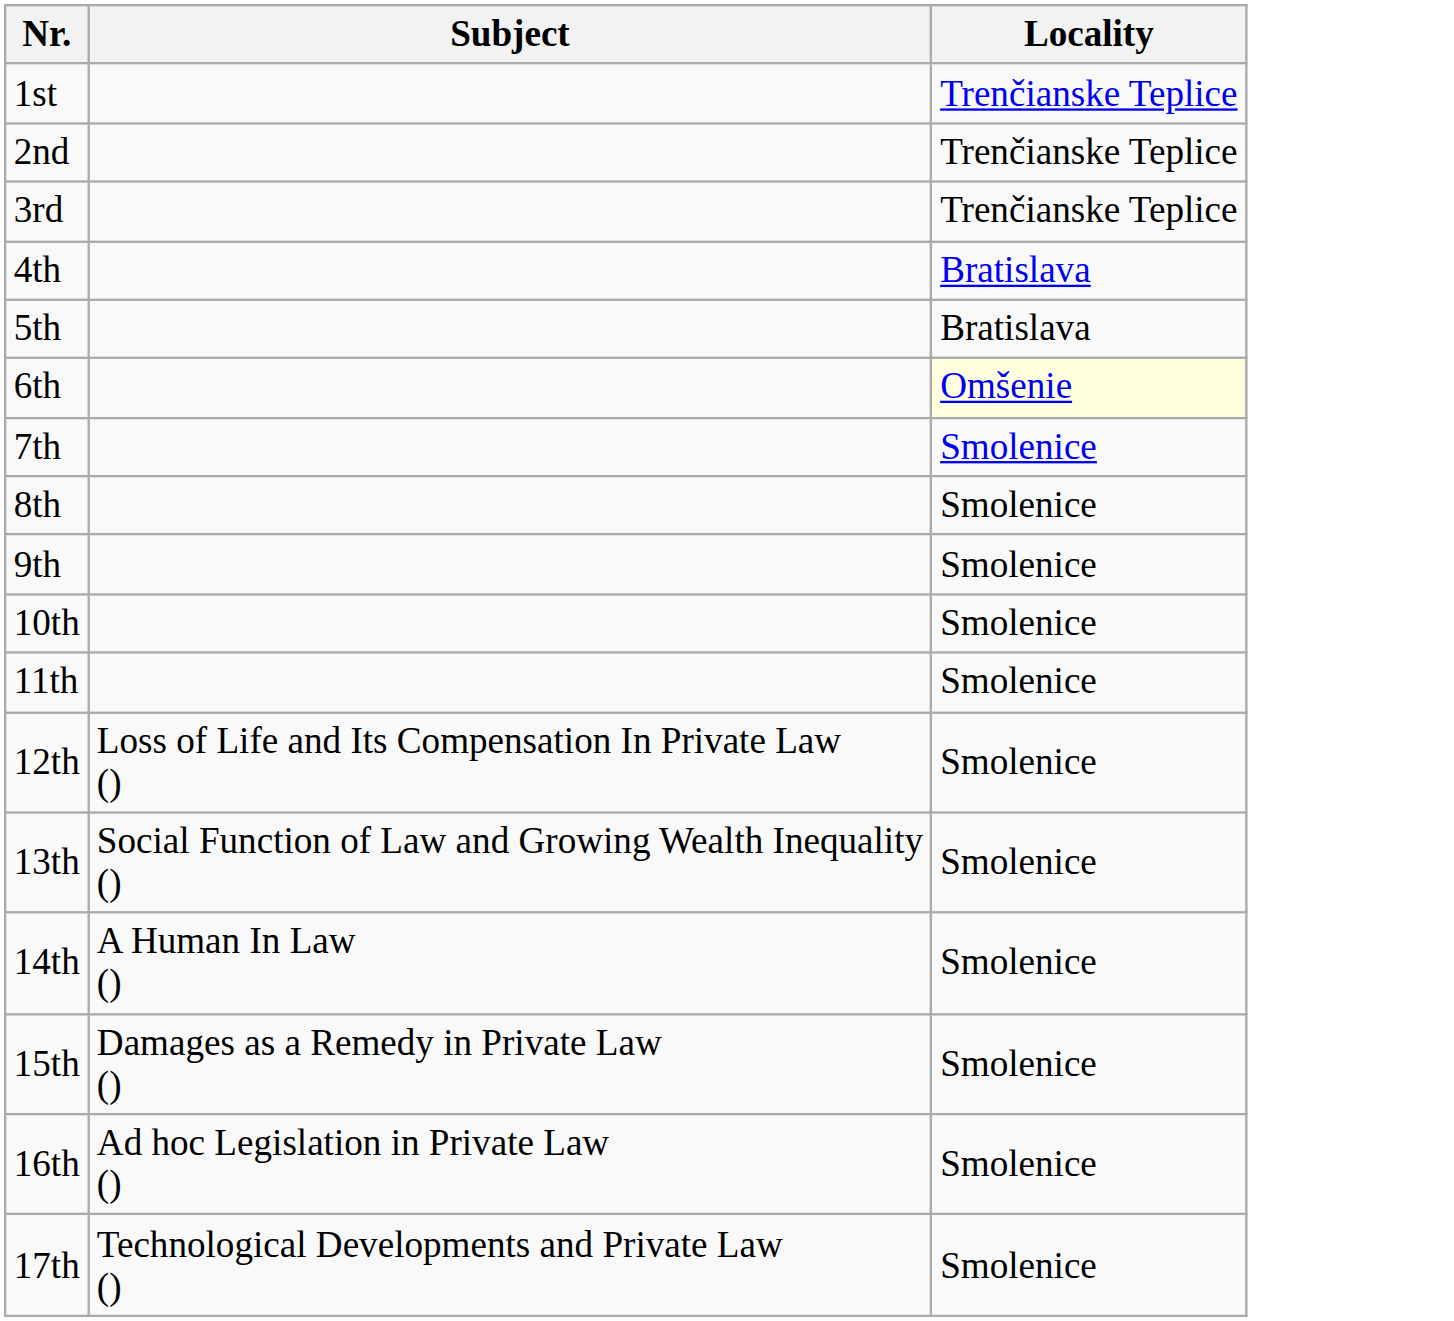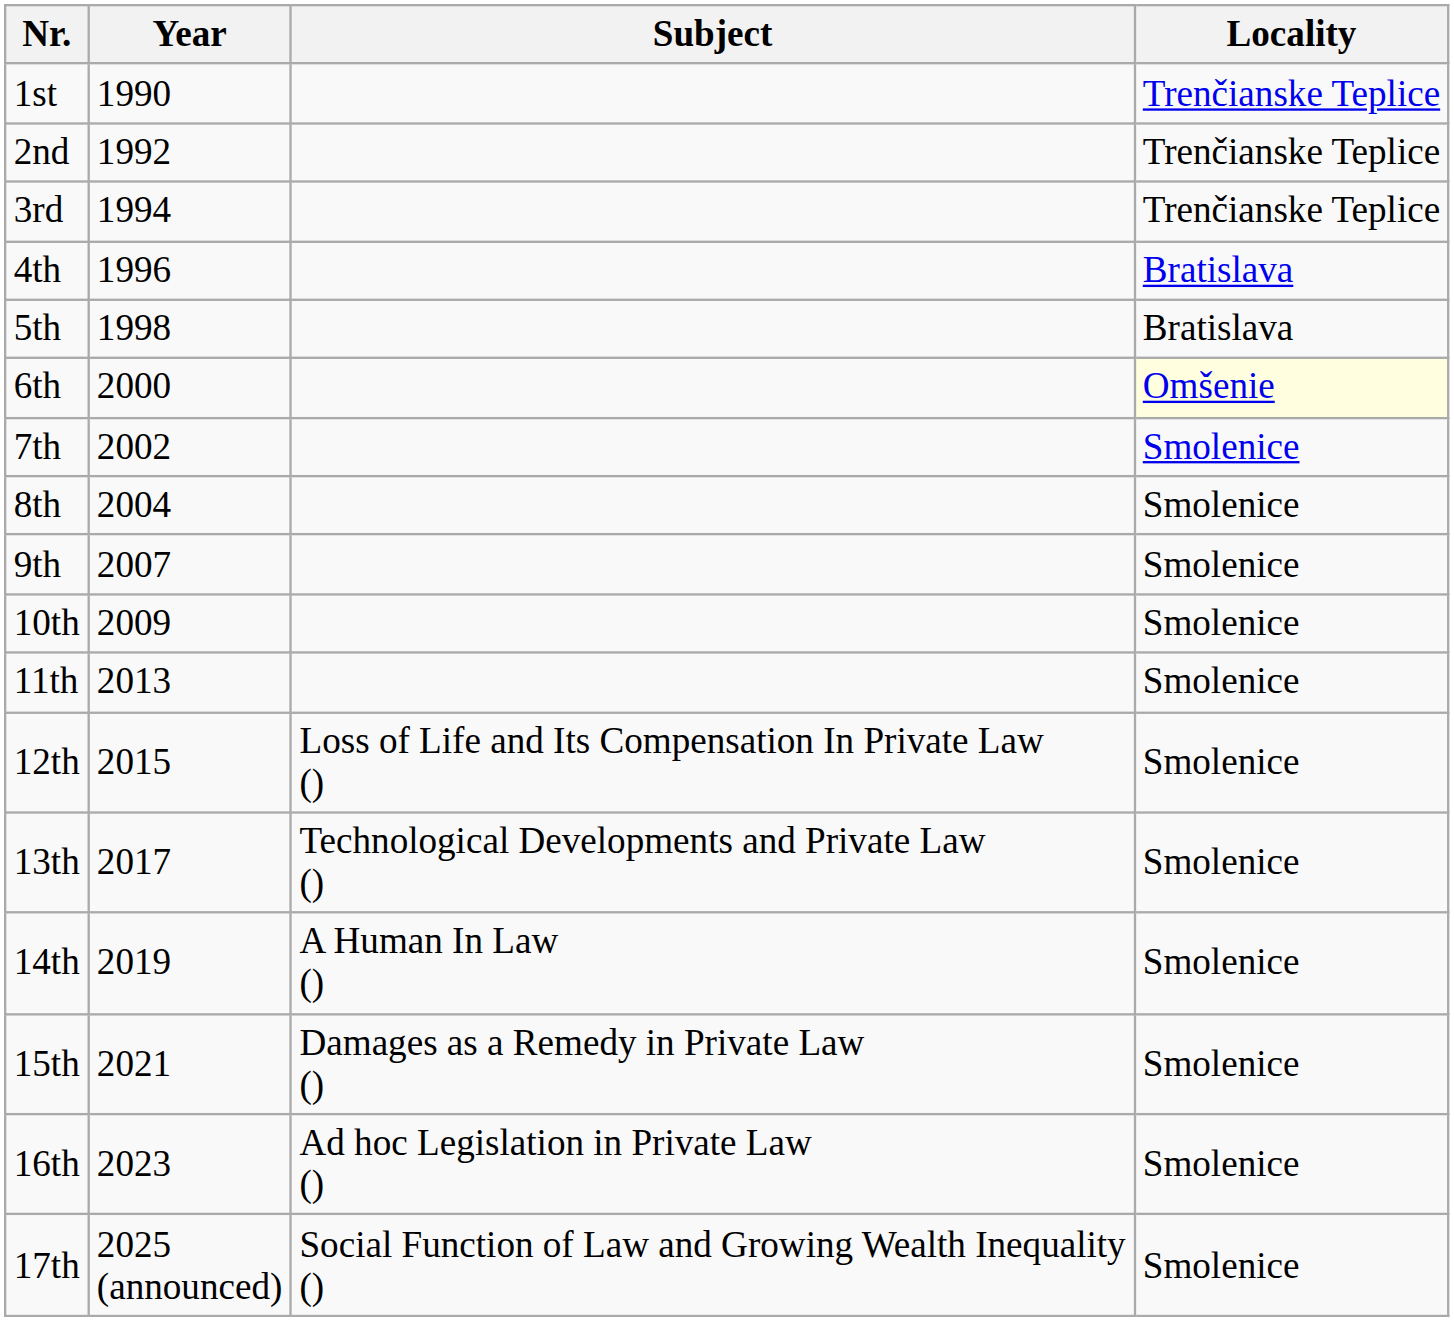 <table class="wikitable">
 <tr>
 <th>Nr.</th>
+<th>Year</th>
 <th>Subject</th>
 <th>Locality</th>
 </tr>
 <tr>
 <td>1st</td>
+<td>1990</td>
 <td></td>
 <td><a href='#'>Trenčianske Teplice</a></td>
 </tr>
 <tr>
 <td>2nd</td>
+<td>1992</td>
 <td></td>
 <td>Trenčianske Teplice</td>
 </tr>
 <tr>
 <td>3rd</td>
+<td>1994</td>
 <td></td>
 <td>Trenčianske Teplice</td>
 </tr>
 <tr>
 <td>4th</td>
+<td>1996</td>
 <td></td>
 <td><a href='#'>Bratislava</a></td>
 </tr>
 <tr>
 <td>5th</td>
+<td>1998</td>
 <td></td>
 <td>Bratislava</td>
 </tr>
 <tr>
 <td>6th</td>
+<td>2000</td>
 <td></td>
 <td style="background: lightyellow;"><a href='#'>Omšenie</a></td>
 </tr>
 <tr>
 <td>7th</td>
+<td>2002</td>
 <td></td>
 <td><a href='#'>Smolenice</a></td>
 </tr>
 <tr>
 <td>8th</td>
+<td>2004</td>
 <td><br></td>
 <td>Smolenice</td>
 </tr>
 <tr>
 <td>9th</td>
+<td>2007</td>
 <td><br></td>
 <td>Smolenice</td>
 </tr>
 <tr>
 <td>10th</td>
+<td>2009</td>
 <td><br></td>
 <td>Smolenice</td>
 </tr>
 <tr>
 <td>11th</td>
+<td>2013</td>
 <td><br></td>
 <td>Smolenice</td>
 </tr>
 <tr>
 <td>12th</td>
+<td>2015</td>
 <td>Loss of Life and Its Compensation In Private Law<br>()</td>
 <td>Smolenice</td>
 </tr>
 <tr>
 <td>13th</td>
-<td>Social Function of Law and Growing Wealth Inequality<br>()</td>
+<td>2017</td>
+<td>Technological Developments and Private Law<br>()</td>
 <td>Smolenice</td>
 </tr>
 <tr>
 <td>14th</td>
+<td>2019</td>
 <td>A Human In Law<br>()</td>
 <td>Smolenice</td>
 </tr>
 <tr>
 <td>15th</td>
+<td>2021</td>
 <td>Damages as a Remedy in Private Law<br>()</td>
 <td>Smolenice</td>
 </tr>
 <tr>
 <td>16th</td>
+<td>2023</td>
 <td>Ad hoc Legislation in Private Law<br>()</td>
 <td>Smolenice</td>
 </tr>
 <tr>
 <td>17th</td>
-<td>Technological Developments and Private Law<br>()</td>
+<td>2025<br>(announced)</td>
+<td>Social Function of Law and Growing Wealth Inequality<br>()</td>
 <td>Smolenice</td>
 </tr>
 </table>
